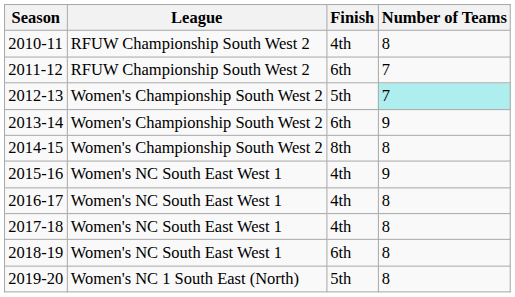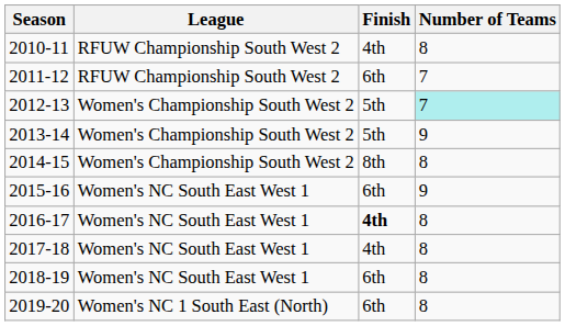 <table class="wikitable sortable">
 <tr>
 <th>Season</th>
 <th>League</th>
 <th>Finish</th>
 <th>Number of Teams</th>
 </tr>
 <tr>
 <td>2010-11</td>
 <td>RFUW Championship South West 2</td>
 <td>4th</td>
 <td>8</td>
 </tr>
 <tr>
 <td>2011-12</td>
 <td>RFUW Championship South West 2</td>
 <td>6th</td>
 <td>7</td>
 </tr>
 <tr>
 <td>2012-13</td>
 <td>Women's Championship South West 2</td>
 <td>5th</td>
 <td style="background: paleturquoise;">7</td>
 </tr>
 <tr>
 <td>2013-14</td>
 <td>Women's Championship South West 2</td>
-<td>6th</td>
+<td>5th</td>
 <td>9</td>
 </tr>
 <tr>
 <td>2014-15</td>
 <td>Women's Championship South West 2</td>
 <td>8th</td>
 <td>8</td>
 </tr>
 <tr>
 <td>2015-16</td>
 <td>Women's NC South East West 1</td>
-<td>4th</td>
+<td>6th</td>
 <td>9</td>
 </tr>
 <tr>
 <td>2016-17</td>
 <td>Women's NC South East West 1</td>
-<td>4th</td>
+<td><strong>4th</strong></td>
 <td>8</td>
 </tr>
 <tr>
 <td>2017-18</td>
 <td>Women's NC South East West 1</td>
 <td>4th</td>
 <td>8</td>
 </tr>
 <tr>
 <td>2018-19</td>
 <td>Women's NC South East West 1</td>
 <td>6th</td>
 <td>8</td>
 </tr>
 <tr>
 <td>2019-20</td>
 <td>Women's NC 1 South East (North)</td>
-<td>5th</td>
+<td>6th</td>
 <td>8</td>
 </tr>
 </table>
